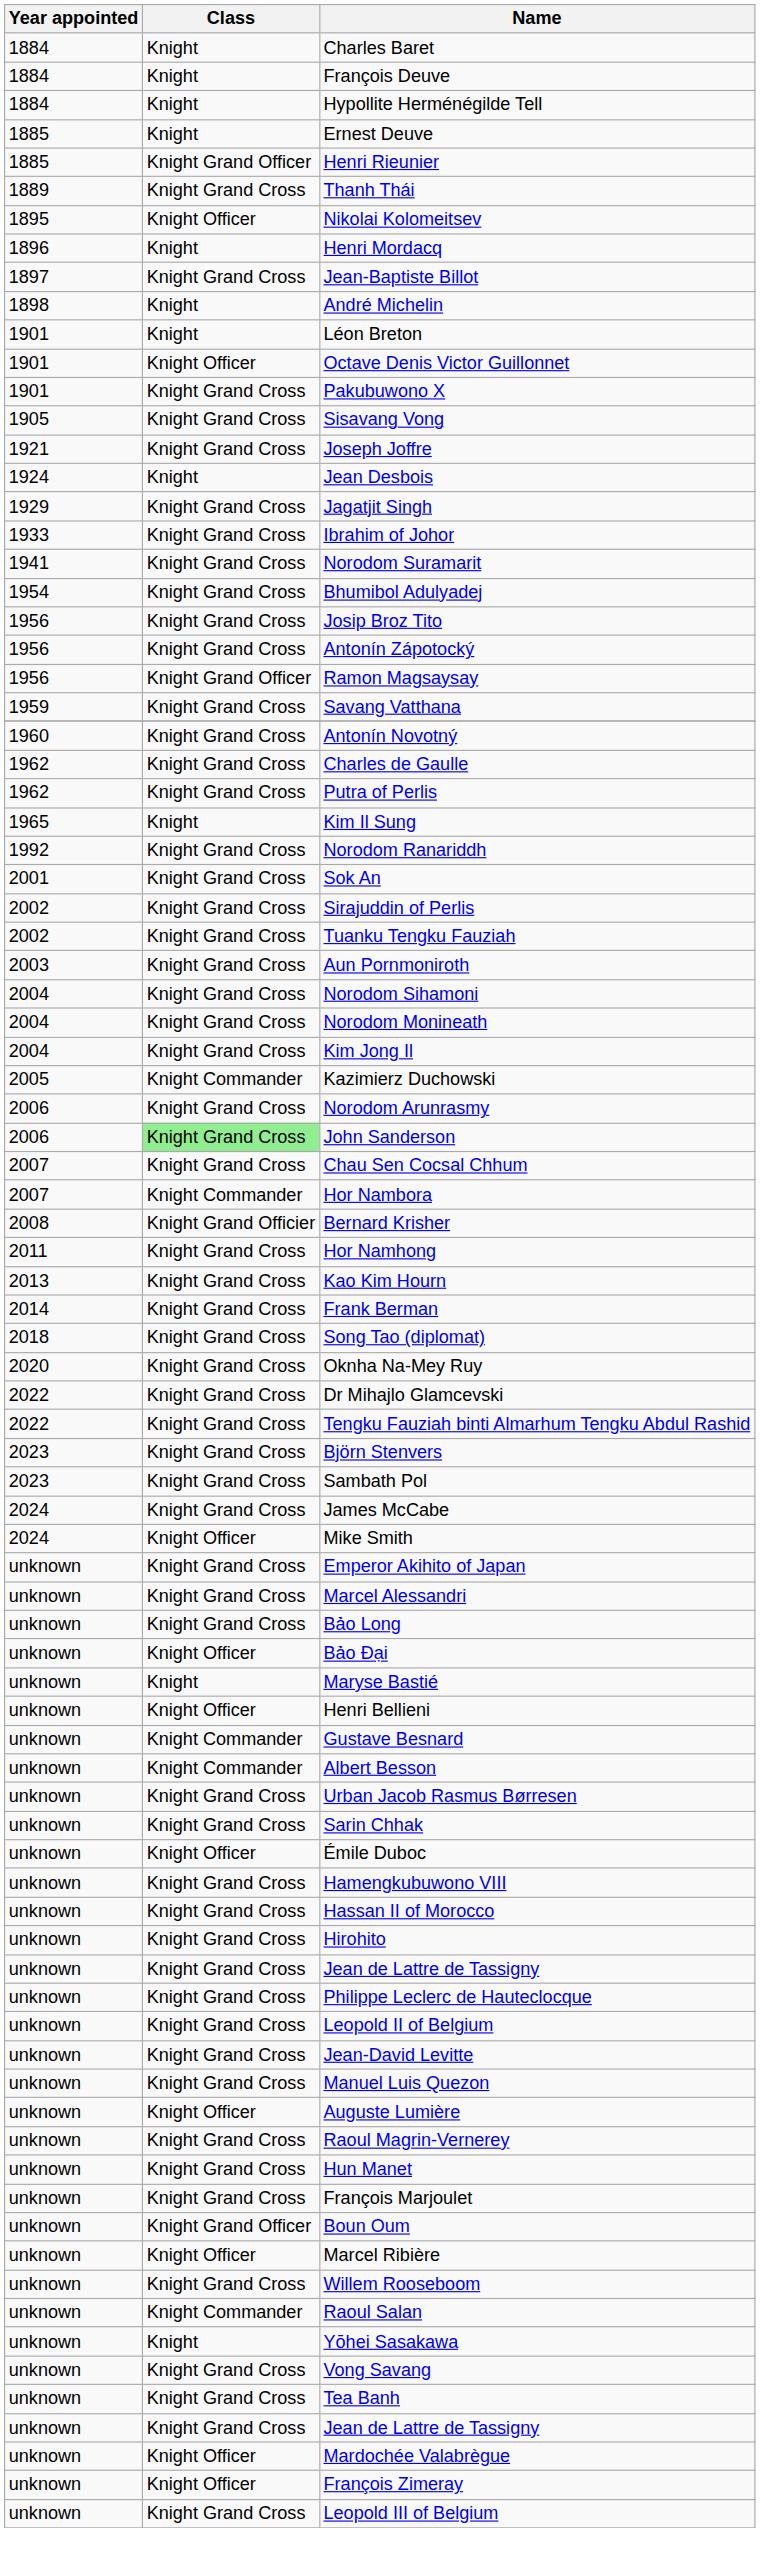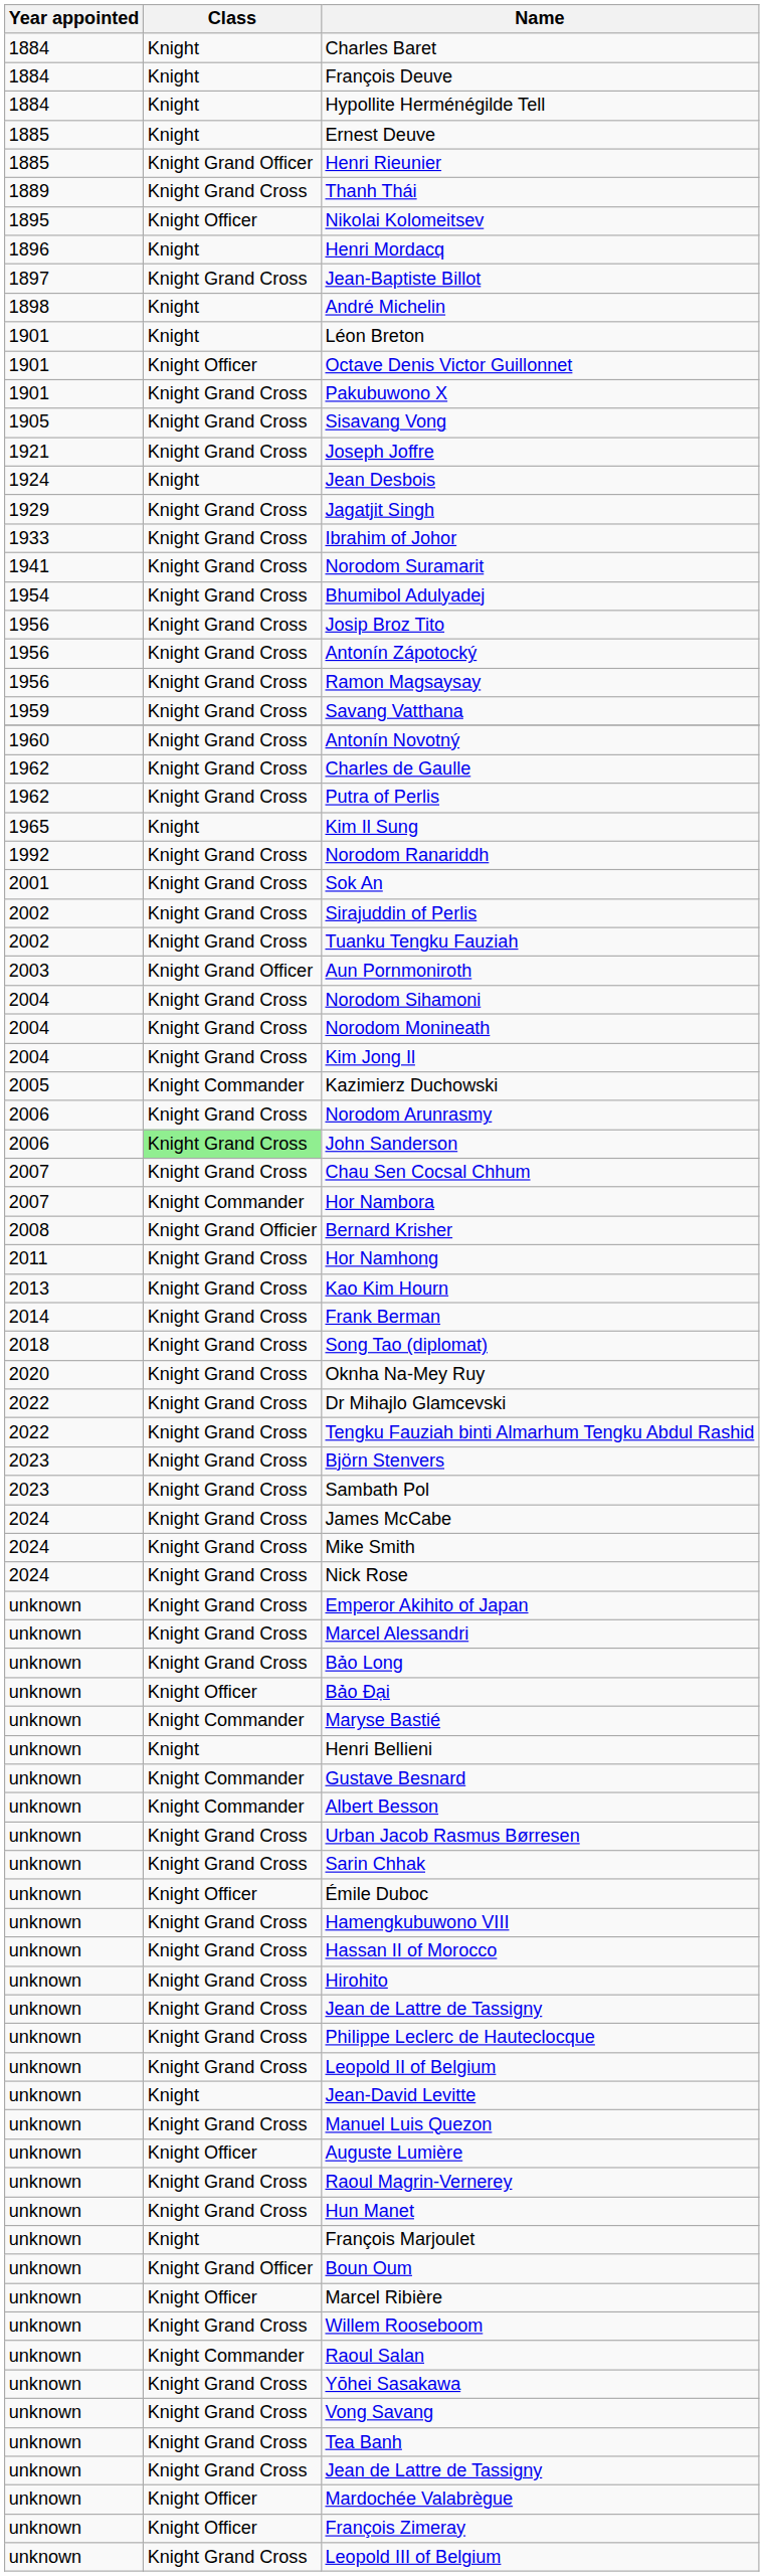 <table class="wikitable sortable">
 <tr>
 <th>Year appointed</th>
 <th>Class</th>
 <th>Name</th>
 </tr>
 <tr>
 <td rowspan="1">1884</td>
 <td>Knight</td>
 <td>Charles Baret</td>
 </tr>
 <tr>
 <td>1884</td>
 <td>Knight</td>
 <td>François Deuve</td>
 </tr>
 <tr>
 <td>1884</td>
 <td>Knight</td>
 <td>Hypollite Herménégilde Tell</td>
 </tr>
 <tr>
 <td>1885</td>
 <td>Knight</td>
 <td>Ernest Deuve</td>
 </tr>
 <tr>
 <td>1885</td>
 <td>Knight Grand Officer</td>
 <td><a href='#'>Henri Rieunier</a></td>
 </tr>
 <tr>
 <td>1889</td>
 <td>Knight Grand Cross</td>
 <td><a href='#'>Thanh Thái</a></td>
 </tr>
 <tr>
 <td>1895</td>
 <td>Knight Officer</td>
 <td><a href='#'>Nikolai Kolomeitsev</a></td>
 </tr>
 <tr>
 <td>1896</td>
 <td>Knight</td>
 <td><a href='#'>Henri Mordacq</a></td>
 </tr>
 <tr>
 <td>1897</td>
 <td>Knight Grand Cross</td>
 <td><a href='#'>Jean-Baptiste Billot</a></td>
 </tr>
 <tr>
 <td>1898</td>
 <td>Knight</td>
 <td><a href='#'>André Michelin</a></td>
 </tr>
 <tr>
 <td>1901</td>
 <td>Knight</td>
 <td>Léon Breton</td>
 </tr>
 <tr>
 <td>1901</td>
 <td>Knight Officer</td>
 <td><a href='#'>Octave Denis Victor Guillonnet</a></td>
 </tr>
 <tr>
 <td>1901</td>
 <td>Knight Grand Cross</td>
 <td><a href='#'>Pakubuwono X</a></td>
 </tr>
 <tr>
 <td>1905</td>
 <td>Knight Grand Cross</td>
 <td><a href='#'>Sisavang Vong</a></td>
 </tr>
 <tr>
 <td>1921</td>
 <td>Knight Grand Cross</td>
 <td><a href='#'>Joseph Joffre</a></td>
 </tr>
 <tr>
 <td>1924</td>
 <td>Knight</td>
 <td><a href='#'>Jean Desbois</a></td>
 </tr>
 <tr>
 <td>1929</td>
 <td>Knight Grand Cross</td>
 <td><a href='#'>Jagatjit Singh</a></td>
 </tr>
 <tr>
 <td>1933</td>
 <td>Knight Grand Cross</td>
 <td><a href='#'>Ibrahim of Johor</a></td>
 </tr>
 <tr>
 <td>1941</td>
 <td>Knight Grand Cross</td>
 <td><a href='#'>Norodom Suramarit</a></td>
 </tr>
 <tr>
 <td>1954</td>
 <td>Knight Grand Cross</td>
 <td><a href='#'>Bhumibol Adulyadej</a></td>
 </tr>
 <tr>
 <td>1956</td>
 <td>Knight Grand Cross</td>
 <td><a href='#'>Josip Broz Tito</a></td>
 </tr>
 <tr>
 <td>1956</td>
 <td>Knight Grand Cross</td>
 <td><a href='#'>Antonín Zápotocký</a></td>
 </tr>
 <tr>
 <td>1956</td>
-<td>Knight Grand Officer</td>
+<td>Knight Grand Cross</td>
 <td><a href='#'>Ramon Magsaysay</a></td>
 </tr>
 <tr>
 <td>1959</td>
 <td>Knight Grand Cross</td>
 <td><a href='#'>Savang Vatthana</a></td>
 </tr>
 <tr>
 </tr>
 <tr>
 <td>1960</td>
 <td>Knight Grand Cross</td>
 <td><a href='#'>Antonín Novotný</a></td>
 </tr>
 <tr>
 <td>1962</td>
 <td>Knight Grand Cross</td>
 <td><a href='#'>Charles de Gaulle</a></td>
 </tr>
 <tr>
 <td>1962</td>
 <td>Knight Grand Cross</td>
 <td><a href='#'>Putra of Perlis</a></td>
 </tr>
 <tr>
 <td>1965</td>
 <td>Knight</td>
 <td><a href='#'>Kim Il Sung</a></td>
 </tr>
 <tr>
 <td>1992</td>
 <td>Knight Grand Cross</td>
 <td><a href='#'>Norodom Ranariddh</a></td>
 </tr>
 <tr>
 <td>2001</td>
 <td>Knight Grand Cross</td>
 <td><a href='#'>Sok An</a></td>
 </tr>
 <tr>
 <td>2002</td>
 <td>Knight Grand Cross</td>
 <td><a href='#'>Sirajuddin of Perlis</a></td>
 </tr>
 <tr>
 <td>2002</td>
 <td>Knight Grand Cross</td>
 <td><a href='#'>Tuanku Tengku Fauziah</a></td>
 </tr>
 <tr>
 <td>2003</td>
-<td>Knight Grand Cross</td>
+<td>Knight Grand Officer</td>
 <td><a href='#'>Aun Pornmoniroth</a></td>
 </tr>
 <tr>
 <td>2004</td>
 <td>Knight Grand Cross</td>
 <td><a href='#'>Norodom Sihamoni</a></td>
 </tr>
 <tr>
 <td>2004</td>
 <td>Knight Grand Cross</td>
 <td><a href='#'>Norodom Monineath</a></td>
 </tr>
 <tr>
 <td>2004</td>
 <td>Knight Grand Cross</td>
 <td><a href='#'>Kim Jong Il</a></td>
 </tr>
 <tr>
 <td>2005</td>
 <td>Knight Commander</td>
 <td>Kazimierz Duchowski</td>
 </tr>
 <tr>
 <td>2006</td>
 <td>Knight Grand Cross</td>
 <td><a href='#'>Norodom Arunrasmy</a></td>
 </tr>
 <tr>
 <td>2006</td>
 <td style="background: lightgreen;">Knight Grand Cross</td>
 <td><a href='#'>John Sanderson</a></td>
 </tr>
 <tr>
 <td>2007</td>
 <td>Knight Grand Cross</td>
 <td><a href='#'>Chau Sen Cocsal Chhum</a></td>
 </tr>
 <tr>
 <td>2007</td>
 <td>Knight Commander</td>
 <td><a href='#'>Hor Nambora</a></td>
 </tr>
 <tr>
 <td>2008</td>
 <td>Knight Grand Officier</td>
 <td><a href='#'>Bernard Krisher</a></td>
 </tr>
 <tr>
 <td>2011</td>
 <td>Knight Grand Cross</td>
 <td><a href='#'>Hor Namhong</a></td>
 </tr>
 <tr>
 <td>2013</td>
 <td>Knight Grand Cross</td>
 <td><a href='#'>Kao Kim Hourn</a></td>
 </tr>
 <tr>
 <td>2014</td>
 <td>Knight Grand Cross</td>
 <td><a href='#'>Frank Berman</a></td>
 </tr>
 <tr>
 <td>2018</td>
 <td>Knight Grand Cross</td>
 <td><a href='#'>Song Tao (diplomat)</a></td>
 </tr>
 <tr>
 <td>2020</td>
 <td>Knight Grand Cross</td>
 <td>Oknha Na-Mey Ruy</td>
 </tr>
 <tr>
 <td>2022</td>
 <td>Knight Grand Cross</td>
 <td>Dr Mihajlo Glamcevski</td>
 </tr>
 <tr>
 <td>2022</td>
 <td>Knight Grand Cross</td>
 <td><a href='#'>Tengku Fauziah binti Almarhum Tengku Abdul Rashid</a></td>
 </tr>
 <tr>
 <td>2023</td>
 <td>Knight Grand Cross</td>
 <td><a href='#'>Björn Stenvers</a></td>
 </tr>
 <tr>
 <td>2023</td>
 <td>Knight Grand Cross</td>
 <td>Sambath Pol</td>
 </tr>
 <tr>
 <td>2024</td>
 <td>Knight Grand Cross</td>
 <td>James McCabe</td>
 </tr>
 <tr>
 <td>2024</td>
-<td>Knight Officer</td>
+<td>Knight Grand Cross</td>
 <td>Mike Smith</td>
+</tr>
+<tr>
+<td>2024</td>
+<td>Knight Grand Cross</td>
+<td>Nick Rose</td>
 </tr>
 <tr>
 <td>unknown</td>
 <td>Knight Grand Cross</td>
 <td><a href='#'>Emperor Akihito of Japan</a></td>
 </tr>
 <tr>
 <td>unknown</td>
 <td>Knight Grand Cross</td>
 <td><a href='#'>Marcel Alessandri</a></td>
 </tr>
 <tr>
 <td>unknown</td>
 <td>Knight Grand Cross</td>
 <td><a href='#'>Bảo Long</a></td>
 </tr>
 <tr>
 <td>unknown</td>
 <td>Knight Officer</td>
 <td><a href='#'>Bảo Đại</a></td>
 </tr>
 <tr>
 <td>unknown</td>
-<td>Knight</td>
+<td>Knight Commander</td>
 <td><a href='#'>Maryse Bastié</a></td>
 </tr>
 <tr>
 <td>unknown</td>
-<td>Knight Officer</td>
+<td>Knight</td>
 <td>Henri Bellieni</td>
 </tr>
 <tr>
 <td>unknown</td>
 <td>Knight Commander</td>
 <td><a href='#'>Gustave Besnard</a></td>
 </tr>
 <tr>
 <td>unknown</td>
 <td>Knight Commander</td>
 <td><a href='#'>Albert Besson</a></td>
 </tr>
 <tr>
 <td>unknown</td>
 <td>Knight Grand Cross</td>
 <td><a href='#'>Urban Jacob Rasmus Børresen</a></td>
 </tr>
 <tr>
 <td>unknown</td>
 <td>Knight Grand Cross</td>
 <td><a href='#'>Sarin Chhak</a></td>
 </tr>
 <tr>
 <td>unknown</td>
 <td>Knight Officer</td>
 <td>Émile Duboc</td>
 </tr>
 <tr>
 <td>unknown</td>
 <td>Knight Grand Cross</td>
 <td><a href='#'>Hamengkubuwono VIII</a></td>
 </tr>
 <tr>
 <td>unknown</td>
 <td>Knight Grand Cross</td>
 <td><a href='#'>Hassan II of Morocco</a></td>
 </tr>
 <tr>
 <td>unknown</td>
 <td>Knight Grand Cross</td>
 <td><a href='#'>Hirohito</a></td>
 </tr>
 <tr>
 <td>unknown</td>
 <td>Knight Grand Cross</td>
 <td><a href='#'>Jean de Lattre de Tassigny</a></td>
 </tr>
 <tr>
 <td>unknown</td>
 <td>Knight Grand Cross</td>
 <td><a href='#'>Philippe Leclerc de Hauteclocque</a></td>
 </tr>
 <tr>
 <td>unknown</td>
 <td>Knight Grand Cross</td>
 <td><a href='#'>Leopold II of Belgium</a></td>
 </tr>
 <tr>
 <td>unknown</td>
-<td>Knight Grand Cross</td>
+<td>Knight</td>
 <td><a href='#'>Jean-David Levitte</a></td>
 </tr>
 <tr>
 <td>unknown</td>
 <td>Knight Grand Cross</td>
 <td><a href='#'>Manuel Luis Quezon</a></td>
 </tr>
 <tr>
 <td>unknown</td>
 <td>Knight Officer</td>
 <td><a href='#'>Auguste Lumière</a></td>
 </tr>
 <tr>
 <td>unknown</td>
 <td>Knight Grand Cross</td>
 <td><a href='#'>Raoul Magrin-Vernerey</a></td>
 </tr>
 <tr>
 <td>unknown</td>
 <td>Knight Grand Cross</td>
 <td><a href='#'>Hun Manet</a></td>
 </tr>
 <tr>
 <td>unknown</td>
-<td>Knight Grand Cross</td>
+<td>Knight</td>
 <td>François Marjoulet</td>
 </tr>
 <tr>
 <td>unknown</td>
 <td>Knight Grand Officer</td>
 <td><a href='#'>Boun Oum</a></td>
 </tr>
 <tr>
 <td>unknown</td>
 <td>Knight Officer</td>
 <td>Marcel Ribière</td>
 </tr>
 <tr>
 <td>unknown</td>
 <td>Knight Grand Cross</td>
 <td><a href='#'>Willem Rooseboom</a></td>
 </tr>
 <tr>
 <td>unknown</td>
 <td>Knight Commander</td>
 <td><a href='#'>Raoul Salan</a></td>
 </tr>
 <tr>
 <td>unknown</td>
-<td>Knight</td>
+<td>Knight Grand Cross</td>
 <td><a href='#'>Yōhei Sasakawa</a></td>
 </tr>
 <tr>
 <td>unknown</td>
 <td>Knight Grand Cross</td>
 <td><a href='#'>Vong Savang</a></td>
 </tr>
 <tr>
 <td>unknown</td>
 <td>Knight Grand Cross</td>
 <td><a href='#'>Tea Banh</a></td>
 </tr>
 <tr>
 <td>unknown</td>
 <td>Knight Grand Cross</td>
 <td><a href='#'>Jean de Lattre de Tassigny</a></td>
 </tr>
 <tr>
 <td>unknown</td>
 <td>Knight Officer</td>
 <td><a href='#'>Mardochée Valabrègue</a></td>
 </tr>
 <tr>
 <td>unknown</td>
 <td>Knight Officer</td>
 <td><a href='#'>François Zimeray</a></td>
 </tr>
 <tr>
 <td>unknown</td>
 <td>Knight Grand Cross</td>
 <td><a href='#'>Leopold III of Belgium</a></td>
 </tr>
 </table>
